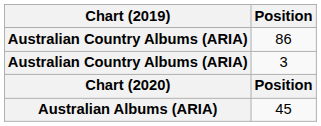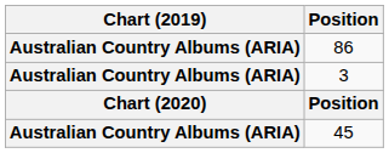 <table class="wikitable plainrowheaders" style="text-align:center">
 <tr>
 <th scope="col">Chart (2019)</th>
 <th scope="col">Position</th>
 </tr>
 <tr>
 <th scope="row">Australian Country Albums (ARIA)</th>
 <td>86</td>
 </tr>
 <tr>
 <th scope="row">Australian Country Albums (ARIA)</th>
 <td>3</td>
 </tr>
 <tr>
 <th scope="col">Chart (2020)</th>
 <th scope="col">Position</th>
 </tr>
 <tr>
-<th scope="row">Australian Albums (ARIA)</th>
+<th scope="row">Australian Country Albums (ARIA)</th>
 <td>45</td>
 </tr>
 </table>
